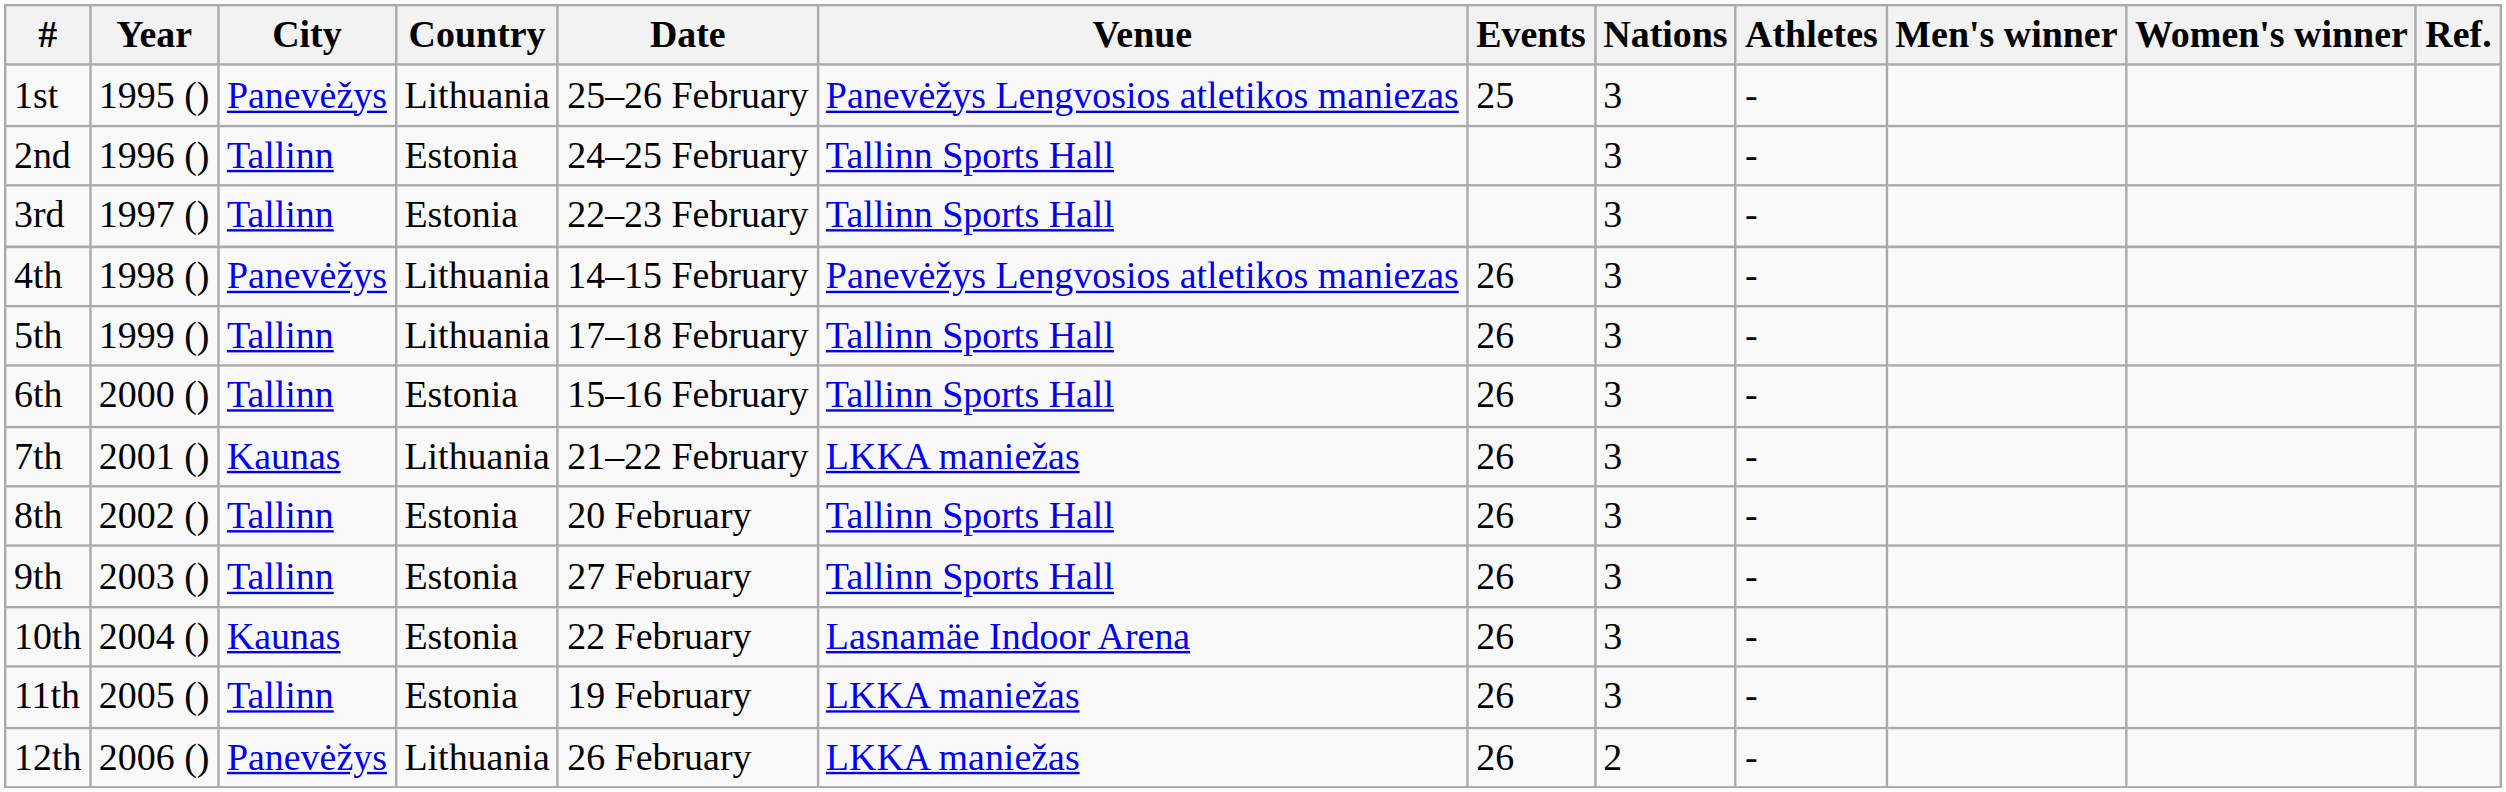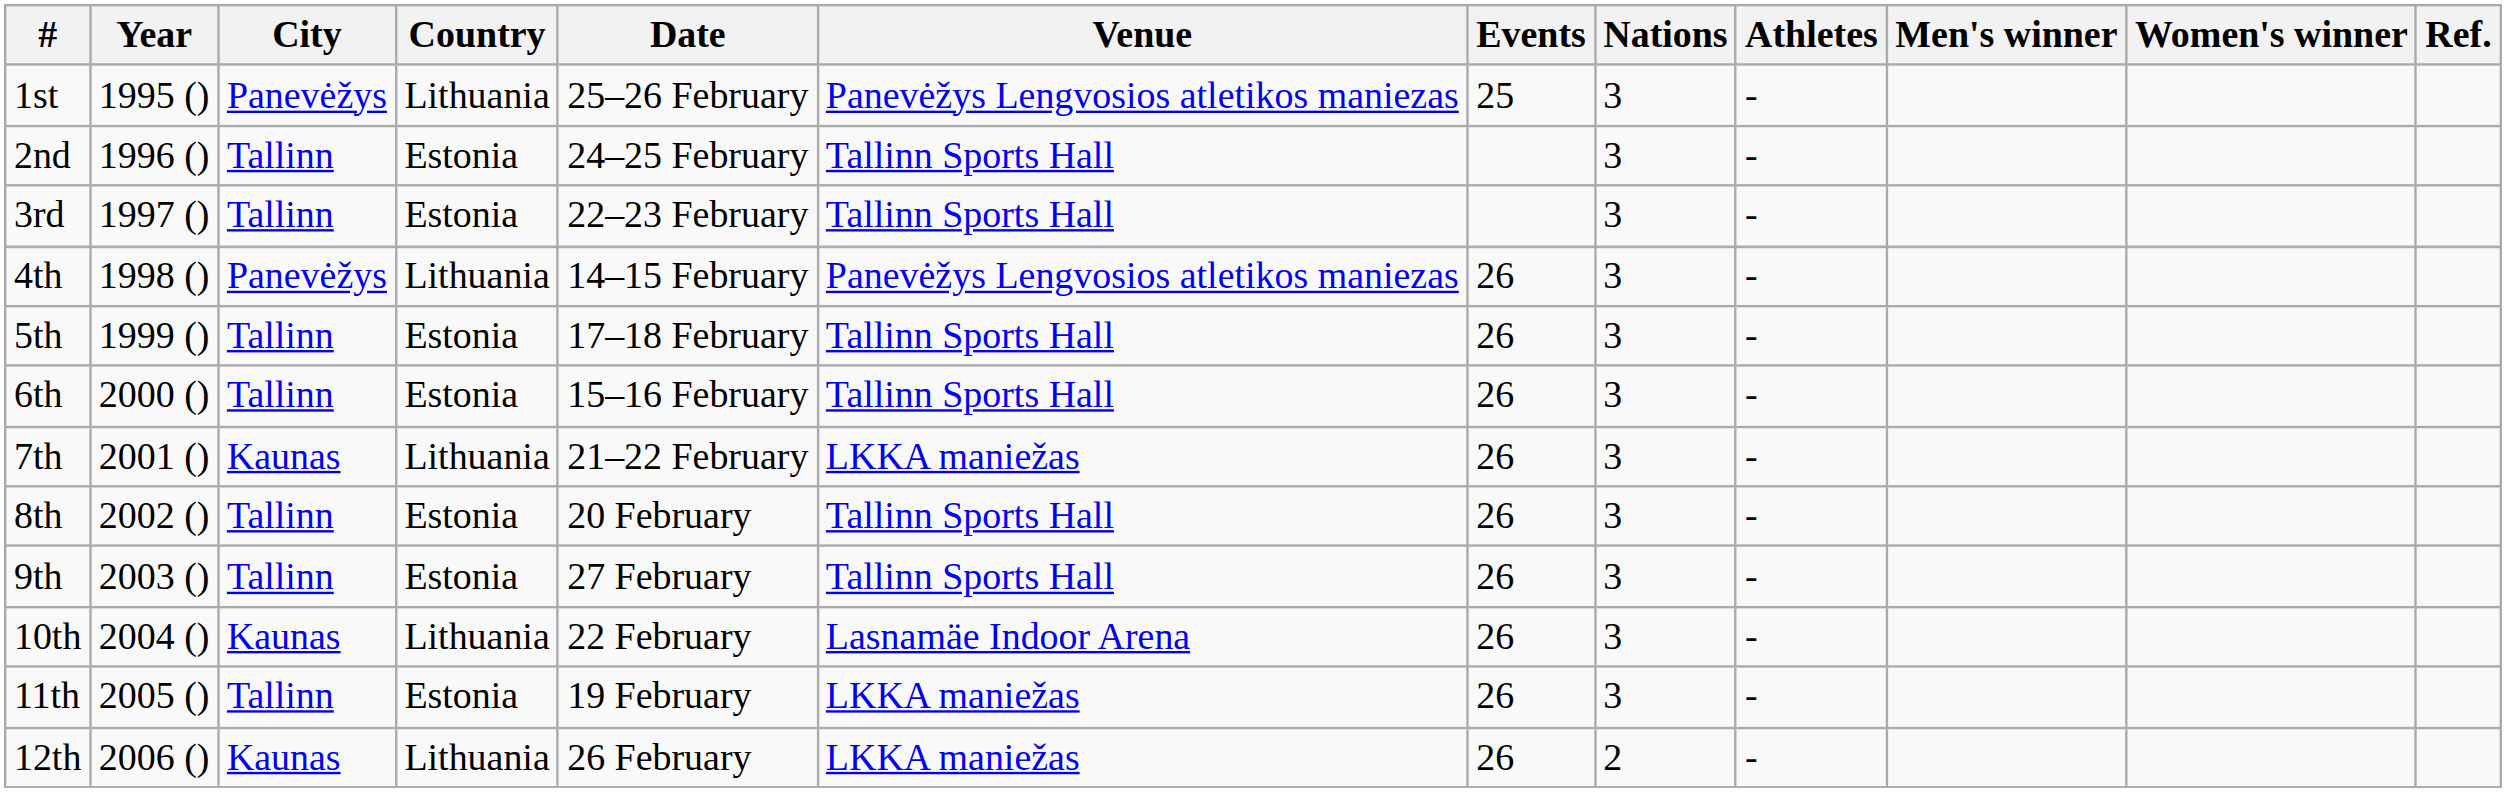 <table class = "wikitable">
 <tr>
 <th>#</th>
 <th>Year</th>
 <th>City</th>
 <th>Country</th>
 <th>Date</th>
 <th>Venue</th>
 <th>Events</th>
 <th>Nations</th>
 <th>Athletes</th>
 <th>Men's winner</th>
 <th>Women's winner</th>
 <th>Ref.</th>
 </tr>
 <tr>
 <td>1st</td>
 <td>1995 ()</td>
 <td align = left><a href='#'>Panevėžys</a></td>
 <td>Lithuania</td>
 <td align = left>25–26 February</td>
 <td align = left><a href='#'>Panevėžys Lengvosios atletikos maniezas</a></td>
 <td>25</td>
 <td>3</td>
 <td>-</td>
 <td></td>
 <td></td>
 <td></td>
 </tr>
 <tr>
 <td>2nd</td>
 <td>1996 ()</td>
 <td align = left><a href='#'>Tallinn</a></td>
 <td>Estonia</td>
 <td align = left>24–25 February</td>
 <td align = left><a href='#'>Tallinn Sports Hall</a></td>
 <td></td>
 <td>3</td>
 <td>-</td>
 <td></td>
 <td></td>
 <td></td>
 </tr>
 <tr>
 <td>3rd</td>
 <td>1997 ()</td>
 <td align = left><a href='#'>Tallinn</a></td>
 <td>Estonia</td>
 <td align = left>22–23 February</td>
 <td align = left><a href='#'>Tallinn Sports Hall</a></td>
 <td></td>
 <td>3</td>
 <td>-</td>
 <td></td>
 <td></td>
 <td></td>
 </tr>
 <tr>
 </tr>
 <tr>
 <td>4th</td>
 <td>1998 ()</td>
 <td align = left><a href='#'>Panevėžys</a></td>
 <td>Lithuania</td>
 <td align = left>14–15 February</td>
 <td align = left><a href='#'>Panevėžys Lengvosios atletikos maniezas</a></td>
 <td>26</td>
 <td>3</td>
 <td>-</td>
 <td></td>
 <td></td>
 <td></td>
 </tr>
 <tr>
 <td>5th</td>
 <td>1999 ()</td>
 <td align = left><a href='#'>Tallinn</a></td>
-<td>Lithuania</td>
+<td>Estonia</td>
 <td align = left>17–18 February</td>
 <td align = left><a href='#'>Tallinn Sports Hall</a></td>
 <td>26</td>
 <td>3</td>
 <td>-</td>
 <td></td>
 <td></td>
 <td></td>
 </tr>
 <tr>
 <td>6th</td>
 <td>2000 ()</td>
 <td align = left><a href='#'>Tallinn</a></td>
 <td>Estonia</td>
 <td align = left>15–16 February</td>
 <td align = left><a href='#'>Tallinn Sports Hall</a></td>
 <td>26</td>
 <td>3</td>
 <td>-</td>
 <td></td>
 <td></td>
 <td></td>
 </tr>
 <tr>
 <td>7th</td>
 <td>2001 ()</td>
 <td align = left><a href='#'>Kaunas</a></td>
 <td>Lithuania</td>
 <td align = left>21–22 February</td>
 <td align = left><a href='#'>LKKA maniežas</a></td>
 <td>26</td>
 <td>3</td>
 <td>-</td>
 <td></td>
 <td></td>
 <td></td>
 </tr>
 <tr>
 <td>8th</td>
 <td>2002 ()</td>
 <td align = left><a href='#'>Tallinn</a></td>
 <td>Estonia</td>
 <td align = left>20 February</td>
 <td align = left><a href='#'>Tallinn Sports Hall</a></td>
 <td>26</td>
 <td>3</td>
 <td>-</td>
 <td></td>
 <td></td>
 <td></td>
 </tr>
 <tr>
 <td>9th</td>
 <td>2003 ()</td>
 <td align = left><a href='#'>Tallinn</a></td>
 <td>Estonia</td>
 <td align = left>27 February</td>
 <td align = left><a href='#'>Tallinn Sports Hall</a></td>
 <td>26</td>
 <td>3</td>
 <td>-</td>
 <td></td>
 <td></td>
 <td></td>
 </tr>
 <tr>
 <td>10th</td>
 <td>2004 ()</td>
 <td align = left><a href='#'>Kaunas</a></td>
-<td>Estonia</td>
+<td>Lithuania</td>
 <td align = left>22 February</td>
 <td align = left><a href='#'>Lasnamäe Indoor Arena</a></td>
 <td>26</td>
 <td>3</td>
 <td>-</td>
 <td></td>
 <td></td>
 <td></td>
 </tr>
 <tr>
 <td>11th</td>
 <td>2005 ()</td>
 <td align = left><a href='#'>Tallinn</a></td>
 <td>Estonia</td>
 <td align = left>19 February</td>
 <td align = left><a href='#'>LKKA maniežas</a></td>
 <td>26</td>
 <td>3</td>
 <td>-</td>
 <td></td>
 <td></td>
 <td></td>
 </tr>
 <tr>
 <td>12th</td>
 <td>2006 ()</td>
-<td align = left><a href='#'>Panevėžys</a></td>
+<td align = left><a href='#'>Kaunas</a></td>
 <td>Lithuania</td>
 <td align = left>26 February</td>
 <td align = left><a href='#'>LKKA maniežas</a></td>
 <td>26</td>
 <td>2</td>
 <td>-</td>
 <td></td>
 <td></td>
 <td></td>
 </tr>
 </table>
